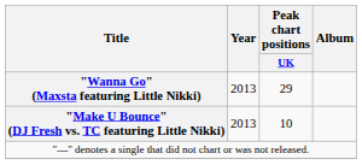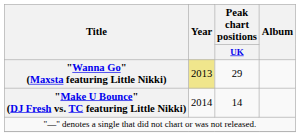 <table class="wikitable plainrowheaders" style="text-align:center;">
 <tr>
 <th scope="col" rowspan="2">Title</th>
 <th scope="col" rowspan="2">Year</th>
 <th scope="col" colspan="1">Peak chart positions</th>
 <th scope="col" rowspan="2">Album</th>
 </tr>
 <tr>
 <th scope="col" style="width:3em;font-size:85%;"><a href='#'>UK</a><br></th>
 </tr>
 <tr>
 <th scope="row">"<a href='#'>Wanna Go</a>"<br><span>(<a href='#'>Maxsta</a> featuring Little Nikki)</span></th>
-<td>2013</td>
+<td style="background: khaki;">2013</td>
 <td>29</td>
 <td></td>
 </tr>
 <tr>
 <th scope="row">"<a href='#'>Make U Bounce</a>"<br><span>(<a href='#'>DJ Fresh</a> vs. <a href='#'>TC</a> featuring Little Nikki)</span></th>
-<td>2013</td>
-<td>10</td>
+<td>2014</td>
+<td>14</td>
 <td></td>
 </tr>
 <tr>
 <td colspan="18" style="font-size:85%">"—" denotes a single that did not chart or was not released.</td>
 </tr>
 <tr>
 </tr>
 </table>
